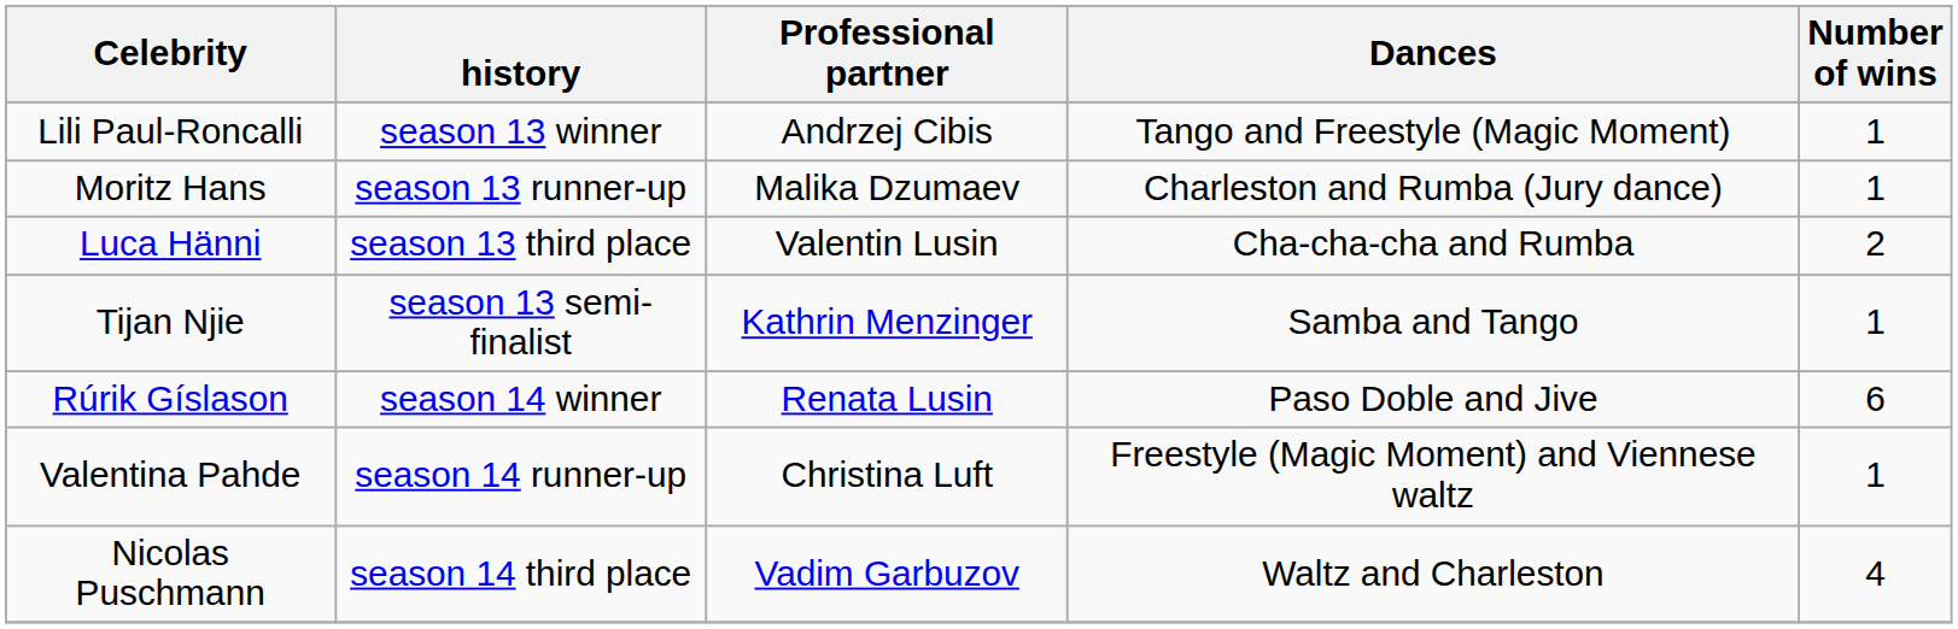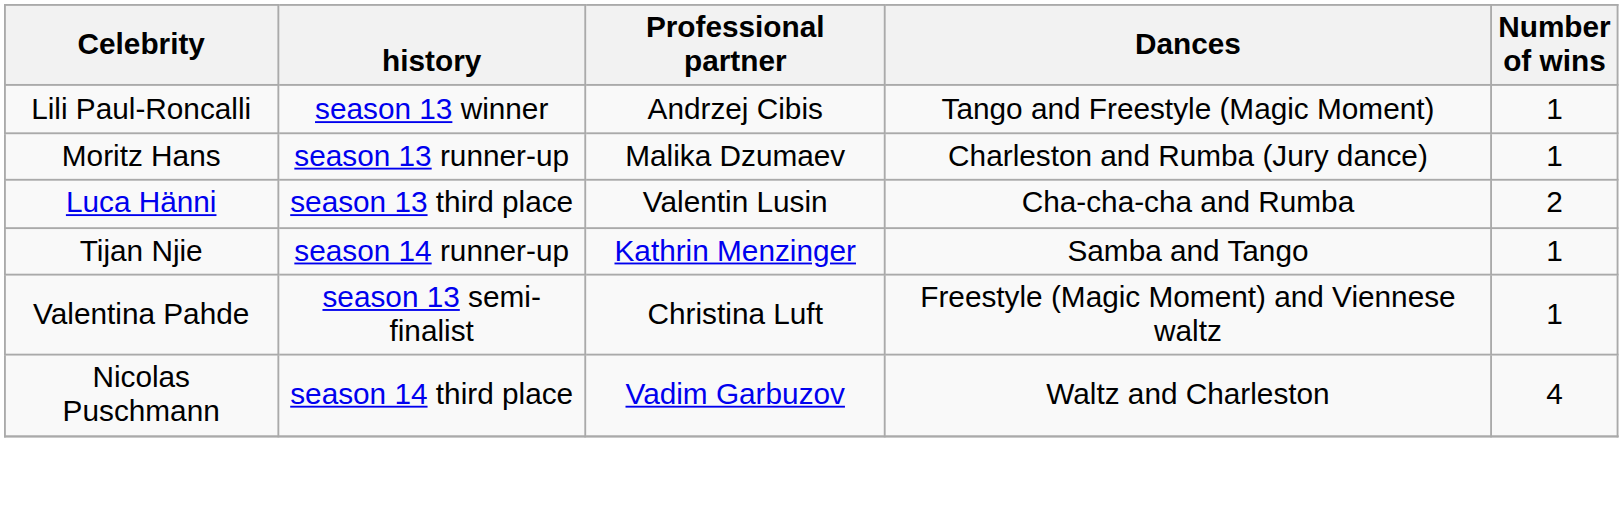 <table class="wikitable sortable" style="text-align:center;">
 <tr>
 <th>Celebrity</th>
 <th><br>history</th>
 <th>Professional partner</th>
 <th>Dances</th>
 <th>Number<br>of wins</th>
 </tr>
 <tr>
 <td>Lili Paul-Roncalli</td>
 <td><a href='#'>season 13</a> winner</td>
 <td>Andrzej Cibis</td>
 <td>Tango and Freestyle (Magic Moment)</td>
 <td>1</td>
 </tr>
 <tr>
 <td>Moritz Hans</td>
 <td><a href='#'>season 13</a> runner-up</td>
 <td>Malika Dzumaev</td>
 <td>Charleston and Rumba (Jury dance)</td>
 <td>1</td>
 </tr>
 <tr>
 <td><a href='#'>Luca Hänni</a></td>
 <td><a href='#'>season 13</a> third place</td>
 <td>Valentin Lusin</td>
 <td>Cha-cha-cha and Rumba</td>
 <td>2</td>
 </tr>
 <tr>
 <td>Tijan Njie</td>
-<td><a href='#'>season 13</a> semi-finalist</td>
+<td><a href='#'>season 14</a> runner-up</td>
 <td><a href='#'>Kathrin Menzinger</a></td>
 <td>Samba and Tango</td>
 <td>1</td>
 </tr>
 <tr>
-<td><a href='#'>Rúrik Gíslason</a></td>
-<td><a href='#'>season 14</a> winner</td>
-<td><a href='#'>Renata Lusin</a></td>
-<td>Paso Doble and Jive</td>
-<td>6</td>
-</tr>
-<tr>
 <td>Valentina Pahde</td>
-<td><a href='#'>season 14</a> runner-up</td>
+<td><a href='#'>season 13</a> semi-finalist</td>
 <td>Christina Luft</td>
 <td>Freestyle (Magic Moment) and Viennese waltz</td>
 <td>1</td>
 </tr>
 <tr>
 <td>Nicolas Puschmann</td>
 <td><a href='#'>season 14</a> third place</td>
 <td><a href='#'>Vadim Garbuzov</a></td>
 <td>Waltz and Charleston</td>
 <td>4</td>
 </tr>
 <tr>
 </tr>
 </table>
